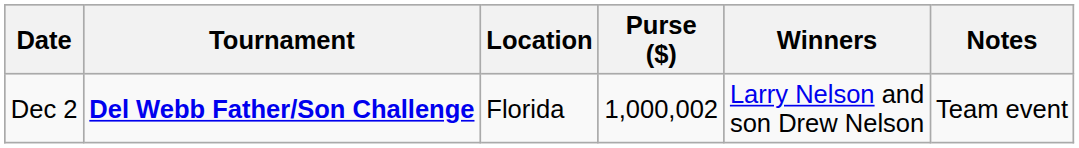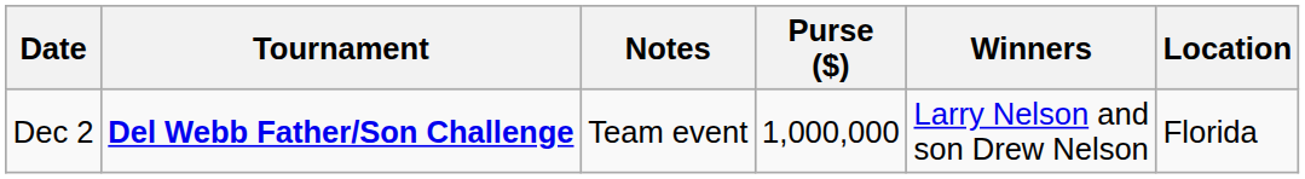 <table class="wikitable" style="font-size:95%">
 <tr>
 <th>Date</th>
 <th>Tournament</th>
-<th>Location</th>
+<th>Notes</th>
 <th>Purse<br>($)</th>
 <th>Winners</th>
-<th>Notes</th>
+<th>Location</th>
 </tr>
 <tr>
 <td>Dec 2</td>
 <td><strong><a href='#'>Del Webb Father/Son Challenge</a></strong></td>
+<td>Team event</td>
+<td align=right>1,000,000</td>
+<td> <a href='#'>Larry Nelson</a> and<br>son Drew Nelson</td>
 <td>Florida</td>
-<td align=right>1,000,002</td>
-<td> <a href='#'>Larry Nelson</a> and<br>son Drew Nelson</td>
-<td>Team event</td>
 </tr>
 </table>
